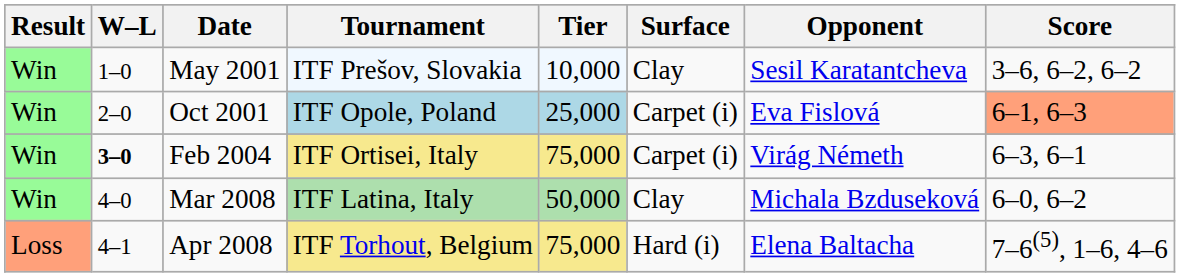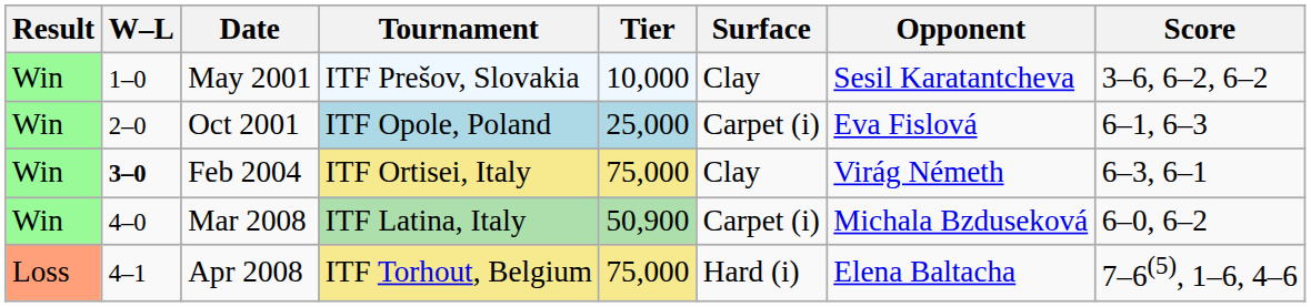 <table class="sortable wikitable">
 <tr>
 <th>Result</th>
 <th class=unsortable>W–L</th>
 <th>Date</th>
 <th>Tournament</th>
 <th>Tier</th>
 <th>Surface</th>
 <th>Opponent</th>
 <th class=unsortable>Score</th>
 </tr>
 <tr>
 <td style="background:#98fb98;">Win</td>
 <td><small>1–0</small></td>
 <td>May 2001</td>
 <td style="background:#f0f8ff;">ITF Prešov, Slovakia</td>
 <td style="background:#f0f8ff;">10,000</td>
 <td>Clay</td>
 <td> <a href='#'>Sesil Karatantcheva</a></td>
 <td>3–6, 6–2, 6–2</td>
 </tr>
 <tr>
 <td style="background:#98fb98;">Win</td>
 <td><small>2–0</small></td>
 <td>Oct 2001</td>
 <td style="background:lightblue;">ITF Opole, Poland</td>
 <td style="background:lightblue;">25,000</td>
 <td>Carpet (i)</td>
 <td> <a href='#'>Eva Fislová</a></td>
-<td style="background: lightsalmon;">6–1, 6–3</td>
+<td>6–1, 6–3</td>
 </tr>
 <tr>
 <td style="background:#98fb98;">Win</td>
 <td><strong><small>3–0</small></strong></td>
 <td>Feb 2004</td>
 <td style="background:#f7e98e;">ITF Ortisei, Italy</td>
 <td style="background:#f7e98e;">75,000</td>
-<td>Carpet (i)</td>
+<td>Clay</td>
 <td> <a href='#'>Virág Németh</a></td>
 <td>6–3, 6–1</td>
 </tr>
 <tr>
 <td style="background:#98fb98;">Win</td>
 <td><small>4–0</small></td>
 <td>Mar 2008</td>
 <td bgcolor="#ADDFAD">ITF Latina, Italy</td>
-<td bgcolor="#ADDFAD">50,000</td>
-<td>Clay</td>
+<td bgcolor="#ADDFAD">50,900</td>
+<td>Carpet (i)</td>
 <td> <a href='#'>Michala Bzduseková</a></td>
 <td>6–0, 6–2</td>
 </tr>
 <tr>
 <td bgcolor=FFA07A>Loss</td>
 <td><small>4–1</small></td>
 <td>Apr 2008</td>
 <td bgcolor=#F7E98E>ITF <a href='#'>Torhout</a>, Belgium</td>
 <td bgcolor=#F7E98E>75,000</td>
 <td>Hard (i)</td>
 <td> <a href='#'>Elena Baltacha</a></td>
 <td>7–6<sup>(5)</sup>, 1–6, 4–6</td>
 </tr>
 </table>
